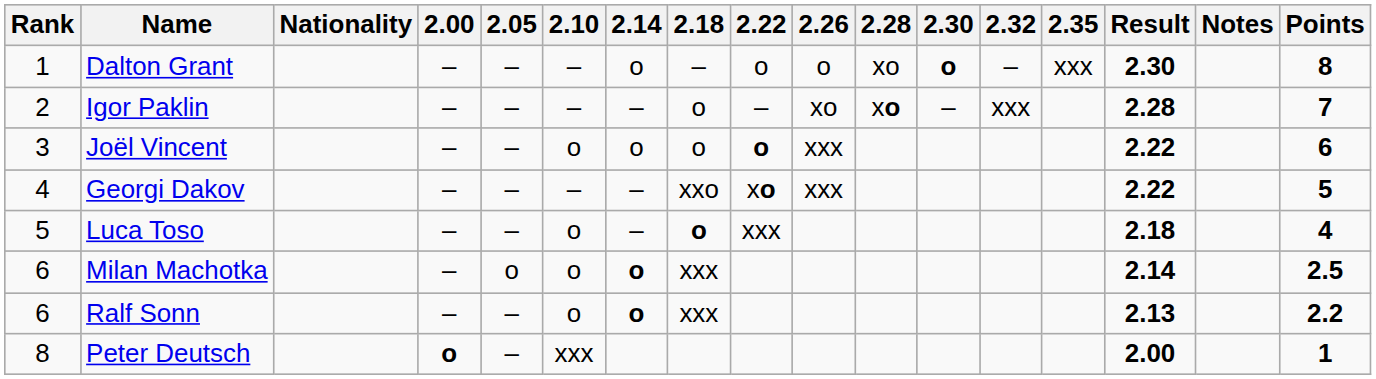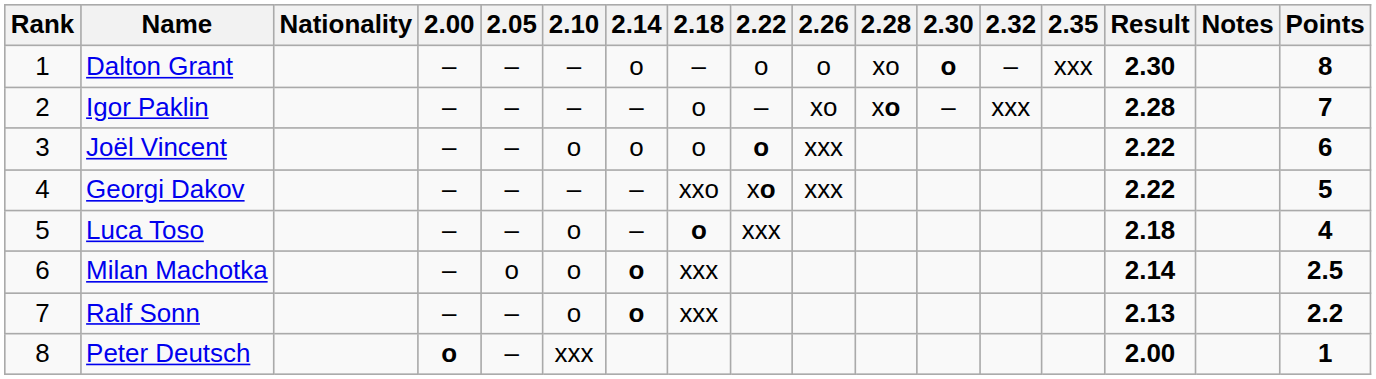 <table class="wikitable sortable" style="text-align:center">
 <tr>
 <th>Rank</th>
 <th>Name</th>
 <th>Nationality</th>
 <th>2.00</th>
 <th>2.05</th>
 <th>2.10</th>
 <th>2.14</th>
 <th>2.18</th>
 <th>2.22</th>
 <th>2.26</th>
 <th>2.28</th>
 <th>2.30</th>
 <th>2.32</th>
 <th>2.35</th>
 <th>Result</th>
 <th>Notes</th>
 <th>Points</th>
 </tr>
 <tr>
 <td>1</td>
 <td align=left><a href='#'>Dalton Grant</a></td>
 <td align=left></td>
 <td>–</td>
 <td>–</td>
 <td>–</td>
 <td>o</td>
 <td>–</td>
 <td>o</td>
 <td>o</td>
 <td>xo</td>
 <td><strong>o</strong></td>
 <td>–</td>
 <td>xxx</td>
 <td><strong>2.30</strong></td>
 <td></td>
 <td><strong>8</strong></td>
 </tr>
 <tr>
 <td>2</td>
 <td align=left><a href='#'>Igor Paklin</a></td>
 <td align=left></td>
 <td>–</td>
 <td>–</td>
 <td>–</td>
 <td>–</td>
 <td>o</td>
 <td>–</td>
 <td>xo</td>
 <td>x<strong>o</strong></td>
 <td>–</td>
 <td>xxx</td>
 <td></td>
 <td><strong>2.28</strong></td>
 <td></td>
 <td><strong>7</strong></td>
 </tr>
 <tr>
 <td>3</td>
 <td align=left><a href='#'>Joël Vincent</a></td>
 <td align=left></td>
 <td>–</td>
 <td>–</td>
 <td>o</td>
 <td>o</td>
 <td>o</td>
 <td><strong>o</strong></td>
 <td>xxx</td>
 <td></td>
 <td></td>
 <td></td>
 <td></td>
 <td><strong>2.22</strong></td>
 <td></td>
 <td><strong>6</strong></td>
 </tr>
 <tr>
 <td>4</td>
 <td align=left><a href='#'>Georgi Dakov</a></td>
 <td align=left></td>
 <td>–</td>
 <td>–</td>
 <td>–</td>
 <td>–</td>
 <td>xxo</td>
 <td>x<strong>o</strong></td>
 <td>xxx</td>
 <td></td>
 <td></td>
 <td></td>
 <td></td>
 <td><strong>2.22</strong></td>
 <td></td>
 <td><strong>5</strong></td>
 </tr>
 <tr>
 <td>5</td>
 <td align=left><a href='#'>Luca Toso</a></td>
 <td align=left></td>
 <td>–</td>
 <td>–</td>
 <td>o</td>
 <td>–</td>
 <td><strong>o</strong></td>
 <td>xxx</td>
 <td></td>
 <td></td>
 <td></td>
 <td></td>
 <td></td>
 <td><strong>2.18</strong></td>
 <td></td>
 <td><strong>4</strong></td>
 </tr>
 <tr>
 <td>6</td>
 <td align=left><a href='#'>Milan Machotka</a></td>
 <td align=left></td>
 <td>–</td>
 <td>o</td>
 <td>o</td>
 <td><strong>o</strong></td>
 <td>xxx</td>
 <td></td>
 <td></td>
 <td></td>
 <td></td>
 <td></td>
 <td></td>
 <td><strong>2.14</strong></td>
 <td></td>
 <td><strong>2.5</strong></td>
 </tr>
 <tr>
-<td>6</td>
+<td>7</td>
 <td align=left><a href='#'>Ralf Sonn</a></td>
 <td align=left></td>
 <td>–</td>
 <td>–</td>
 <td>o</td>
 <td><strong>o</strong></td>
 <td>xxx</td>
 <td></td>
 <td></td>
 <td></td>
 <td></td>
 <td></td>
 <td></td>
 <td><strong>2.13</strong></td>
 <td></td>
 <td><strong>2.2</strong></td>
 </tr>
 <tr>
 <td>8</td>
 <td align=left><a href='#'>Peter Deutsch</a></td>
 <td align=left></td>
 <td><strong>o</strong></td>
 <td>–</td>
 <td>xxx</td>
 <td></td>
 <td></td>
 <td></td>
 <td></td>
 <td></td>
 <td></td>
 <td></td>
 <td></td>
 <td><strong>2.00</strong></td>
 <td></td>
 <td><strong>1</strong></td>
 </tr>
 </table>
